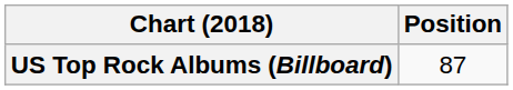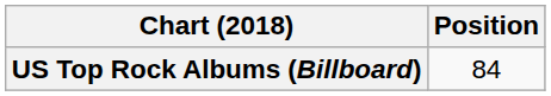 <table class="wikitable plainrowheaders" style="text-align:center">
 <tr>
 <th scope="col">Chart (2018)</th>
 <th scope="col">Position</th>
 </tr>
 <tr>
 <th scope="row">US Top Rock Albums (<em>Billboard</em>)</th>
-<td>87</td>
+<td>84</td>
 </tr>
 </table>
